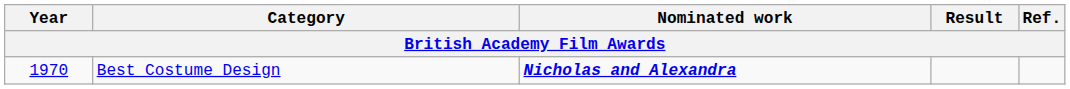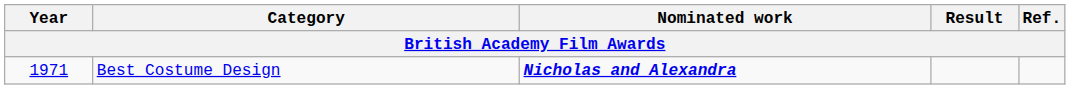 <table class=wikitable>
 <tr>
 <th scope="col" style="width:5em;">Year</th>
 <th scope="col" style="width:26em;">Category</th>
 <th scope="col" style="width:25em;">Nominated work</th>
 <th scope="col" style="width:5em;">Result</th>
 <th>Ref.</th>
 </tr>
 <tr>
 <th colspan="5"><a href='#'>British Academy Film Awards</a></th>
 </tr>
 <tr>
-<td style="text-align:center;"><a href='#'>1970</a></td>
+<td style="text-align:center;"><a href='#'>1971</a></td>
 <td><a href='#'>Best Costume Design</a></td>
 <td><strong><em><a href='#'>Nicholas and Alexandra</a></em></strong></td>
 <td></td>
 <td style="text-align:center;"></td>
 </tr>
 </table>
